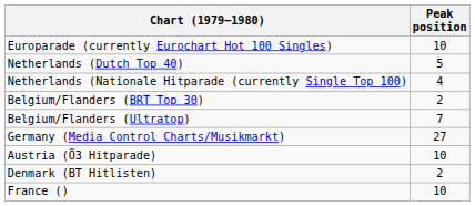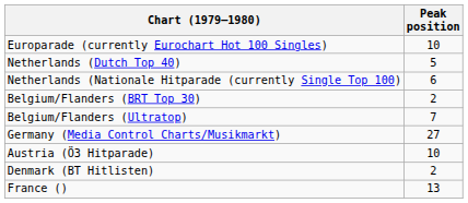 <table class="wikitable">
 <tr>
 <th>Chart (1979–1980)</th>
 <th>Peak<br>position</th>
 </tr>
 <tr>
 <td>Europarade (currently <a href='#'>Eurochart Hot 100 Singles</a>)</td>
 <td align="center">10</td>
 </tr>
 <tr>
 <td>Netherlands (<a href='#'>Dutch Top 40</a>)</td>
 <td align="center">5</td>
 </tr>
 <tr>
 <td>Netherlands (Nationale Hitparade (currently <a href='#'>Single Top 100</a>)</td>
-<td align="center">4</td>
+<td align="center">6</td>
 </tr>
 <tr>
 <td>Belgium/Flanders (<a href='#'>BRT Top 30</a>) </td>
 <td align="center">2</td>
 </tr>
 <tr>
 <td>Belgium/Flanders (<a href='#'>Ultratop</a>)</td>
 <td align="center">7</td>
 </tr>
 <tr>
 <td>Germany (<a href='#'>Media Control Charts/Musikmarkt</a>)</td>
 <td align="center">27</td>
 </tr>
 <tr>
 <td>Austria (Ö3 Hitparade)</td>
 <td align="center">10</td>
 </tr>
 <tr>
 <td>Denmark (BT Hitlisten)</td>
 <td align="center">2</td>
 </tr>
 <tr>
 <td>France ()</td>
-<td align="center">10</td>
+<td align="center">13</td>
 </tr>
 </table>
